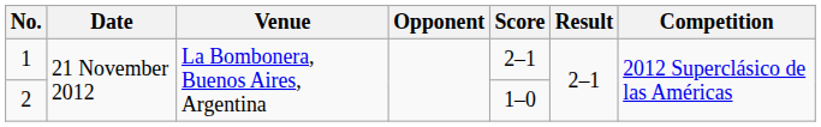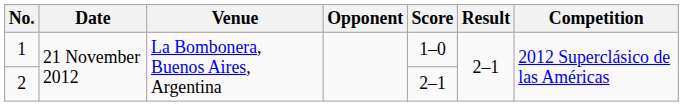 <table class="wikitable sortable">
 <tr>
 <th scope="col">No.</th>
 <th scope="col">Date</th>
 <th scope="col">Venue</th>
 <th scope="col">Opponent</th>
 <th scope="col">Score</th>
 <th scope="col">Result</th>
 <th scope="col">Competition</th>
 </tr>
 <tr>
 <td align="center">1</td>
 <td rowspan="2">21 November 2012</td>
 <td rowspan="2"><a href='#'>La Bombonera</a>, <a href='#'>Buenos Aires</a>, Argentina</td>
 <td rowspan="2"></td>
-<td align="center">2–1</td>
+<td align="center">1–0</td>
 <td rowspan="2" style="text-align:center">2–1 </td>
 <td rowspan="2"><a href='#'>2012 Superclásico de las Américas</a></td>
 </tr>
 <tr>
 <td align="center">2</td>
-<td align="center">1–0</td>
+<td align="center">2–1</td>
 </tr>
 </table>
